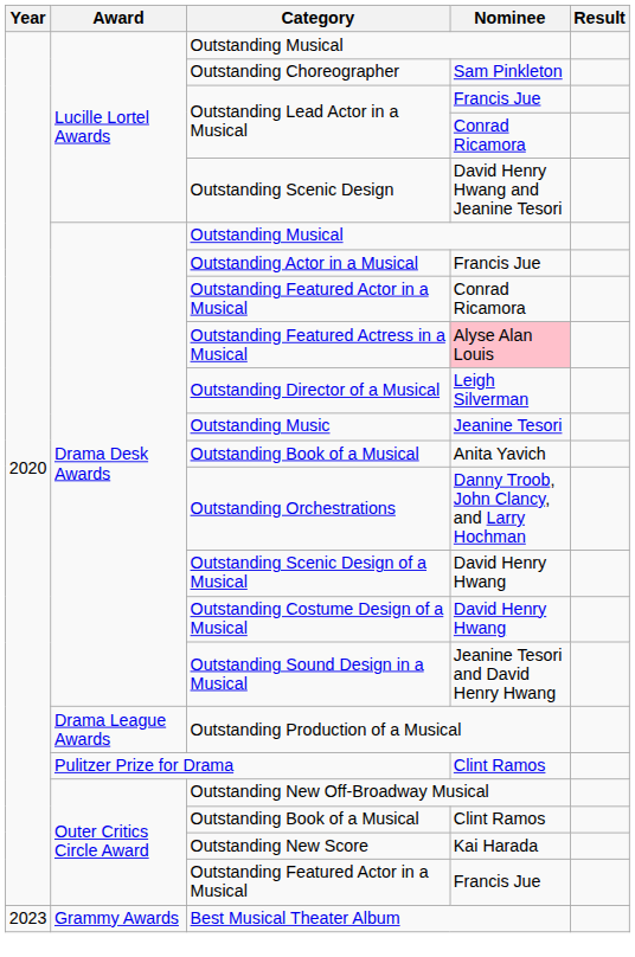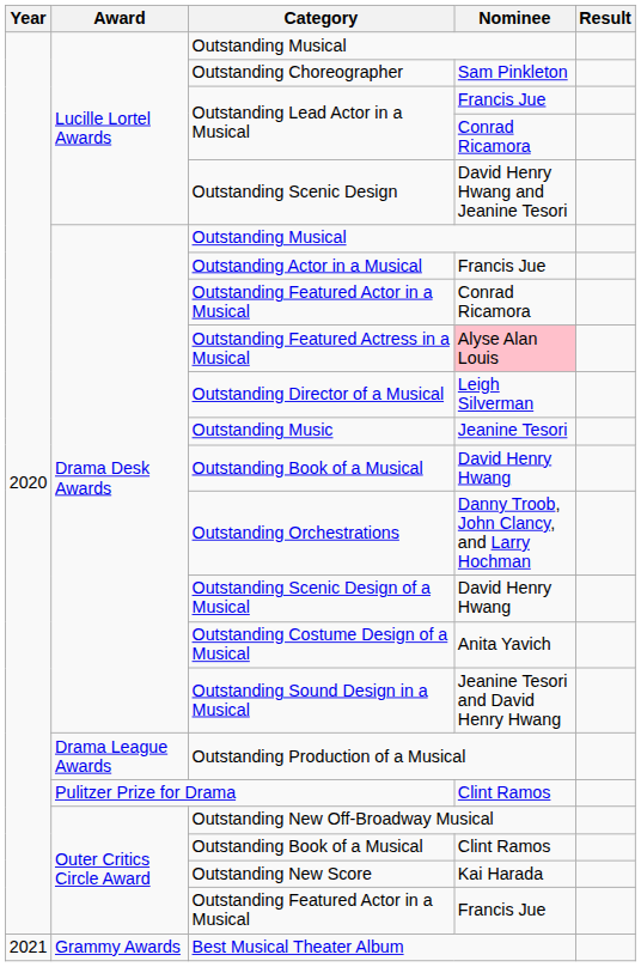 <table class="wikitable" width="95%">
 <tr>
 <th width="3%">Year</th>
 <th width="23%">Award</th>
 <th width="45%">Category</th>
 <th width="20%">Nominee</th>
 <th width="8%">Result</th>
 </tr>
 <tr>
 <td rowspan="22">2020</td>
 <td rowspan="5"><a href='#'>Lucille Lortel Awards</a></td>
 <td colspan="2">Outstanding Musical</td>
 <td></td>
 </tr>
 <tr>
 <td>Outstanding Choreographer</td>
 <td><a href='#'>Sam Pinkleton</a></td>
 <td></td>
 </tr>
 <tr>
 <td rowspan="2">Outstanding Lead Actor in a Musical</td>
 <td><a href='#'>Francis Jue</a></td>
 <td></td>
 </tr>
 <tr>
 <td><a href='#'>Conrad Ricamora</a></td>
 <td></td>
 </tr>
 <tr>
 <td>Outstanding Scenic Design</td>
 <td>David Henry Hwang and Jeanine Tesori</td>
 <td></td>
 </tr>
 <tr>
 <td rowspan="11"><a href='#'>Drama Desk Awards</a></td>
 <td colspan="2"><a href='#'>Outstanding Musical</a></td>
 <td></td>
 </tr>
 <tr>
 <td><a href='#'>Outstanding Actor in a Musical</a></td>
 <td>Francis Jue</td>
 <td></td>
 </tr>
 <tr>
 <td><a href='#'>Outstanding Featured Actor in a Musical</a></td>
 <td>Conrad Ricamora</td>
 <td></td>
 </tr>
 <tr>
 <td><a href='#'>Outstanding Featured Actress in a Musical</a></td>
 <td style="background: pink;">Alyse Alan Louis</td>
 <td></td>
 </tr>
 <tr>
 <td><a href='#'>Outstanding Director of a Musical</a></td>
 <td><a href='#'>Leigh Silverman</a></td>
 <td></td>
 </tr>
 <tr>
 <td><a href='#'>Outstanding Music</a></td>
 <td><a href='#'>Jeanine Tesori</a></td>
 <td></td>
 </tr>
 <tr>
 <td><a href='#'>Outstanding Book of a Musical</a></td>
-<td>Anita Yavich</td>
+<td><a href='#'>David Henry Hwang</a></td>
 <td></td>
 </tr>
 <tr>
 <td><a href='#'>Outstanding Orchestrations</a></td>
 <td><a href='#'>Danny Troob</a>, <a href='#'>John Clancy</a>, and <a href='#'>Larry Hochman</a></td>
 <td></td>
 </tr>
 <tr>
 <td><a href='#'>Outstanding Scenic Design of a Musical</a></td>
 <td>David Henry Hwang</td>
 <td></td>
 </tr>
 <tr>
 <td><a href='#'>Outstanding Costume Design of a Musical</a></td>
-<td><a href='#'>David Henry Hwang</a></td>
+<td>Anita Yavich</td>
 <td></td>
 </tr>
 <tr>
 <td><a href='#'>Outstanding Sound Design in a Musical</a></td>
 <td>Jeanine Tesori and David Henry Hwang</td>
 <td></td>
 </tr>
 <tr>
 <td><a href='#'>Drama League Awards</a></td>
 <td colspan="2">Outstanding Production of a Musical</td>
 <td></td>
 </tr>
 <tr>
 <td colspan="2"><a href='#'>Pulitzer Prize for Drama</a></td>
 <td><a href='#'>Clint Ramos</a></td>
 <td></td>
 </tr>
 <tr>
 <td rowspan="4"><a href='#'>Outer Critics Circle Award</a></td>
 <td colspan="2">Outstanding New Off-Broadway Musical</td>
 <td></td>
 </tr>
 <tr>
 <td>Outstanding Book of a Musical</td>
 <td>Clint Ramos</td>
 <td></td>
 </tr>
 <tr>
 <td>Outstanding New Score</td>
 <td>Kai Harada</td>
 <td></td>
 </tr>
 <tr>
 <td>Outstanding Featured Actor in a Musical</td>
 <td>Francis Jue</td>
 <td></td>
 </tr>
 <tr>
-<td rowspan="1">2023</td>
+<td rowspan="1">2021</td>
 <td><a href='#'>Grammy Awards</a></td>
 <td colspan="2"><a href='#'>Best Musical Theater Album</a></td>
 <td></td>
 </tr>
 </table>
